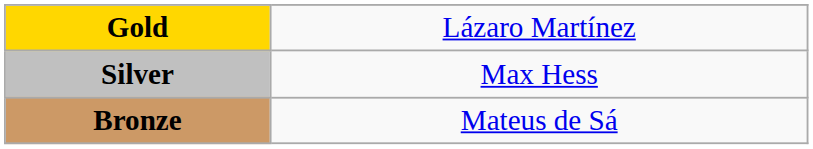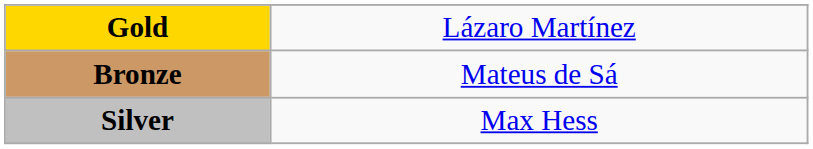 <table class="wikitable" style=" text-align:center; " width="35%">
 <tr>
 <td style="background:gold"><strong>Gold</strong></td>
 <td><a href='#'>Lázaro Martínez</a><br><small></small></td>
 </tr>
 <tr>
+<td style="background:#cc9966"><strong>Bronze</strong></td>
+<td><a href='#'>Mateus de Sá</a><br><small></small></td>
+</tr>
+<tr>
 <td style="background:silver"><strong>Silver</strong></td>
 <td><a href='#'>Max Hess</a><br><small></small></td>
 </tr>
-<tr>
-<td style="background:#cc9966"><strong>Bronze</strong></td>
-<td><a href='#'>Mateus de Sá</a><br><small></small></td>
-</tr>
 </table>
